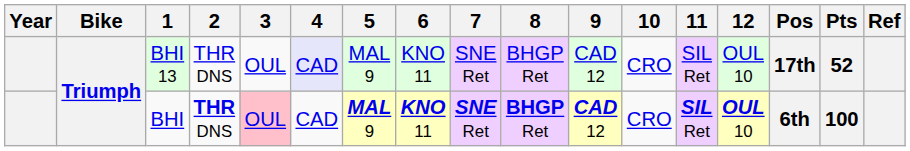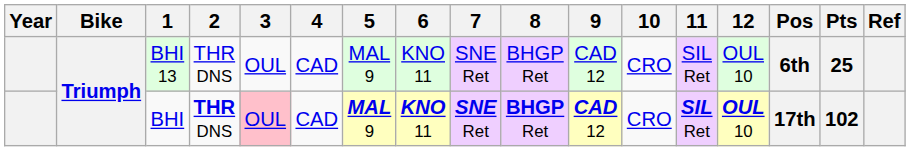 <table class="wikitable" style="text-align:center; font-size:95%">
 <tr>
 <th valign="middle">Year</th>
 <th valign="middle">Bike</th>
 <th>1</th>
 <th>2</th>
 <th>3</th>
 <th>4</th>
 <th>5</th>
 <th>6</th>
 <th>7</th>
 <th>8</th>
 <th>9</th>
 <th>10</th>
 <th>11</th>
 <th>12</th>
 <th>Pos</th>
 <th>Pts</th>
 <th>Ref</th>
 </tr>
 <tr>
 <th></th>
 <th rowspan=2><a href='#'>Triumph</a></th>
 <td style="background:#DFFFDF;"><a href='#'>BHI</a><br><small>13</small></td>
 <td><a href='#'>THR</a><br><small>DNS</small></td>
 <td><a href='#'>OUL</a></td>
-<td style="background: lavender;"><a href='#'>CAD</a></td>
+<td><a href='#'>CAD</a></td>
 <td style="background:#DFFFDF;"><a href='#'>MAL</a><br><small>9</small></td>
 <td style="background:#DFFFDF;"><a href='#'>KNO</a><br><small>11</small></td>
 <td style="background:#EFCFFF;"><a href='#'>SNE</a><br><small>Ret</small></td>
 <td style="background:#EFCFFF;"><a href='#'>BHGP</a><br><small>Ret</small></td>
 <td style="background:#DFFFDF;"><a href='#'>CAD</a><br><small>12</small></td>
 <td><a href='#'>CRO</a></td>
 <td style="background:#EFCFFF;"><a href='#'>SIL</a><br><small>Ret</small></td>
 <td style="background:#DFFFDF;"><a href='#'>OUL</a><br><small>10</small></td>
-<th>17th</th>
-<th>52</th>
+<th>6th</th>
+<th>25</th>
 <th></th>
 </tr>
 <tr>
 <th></th>
 <td><a href='#'>BHI</a></td>
 <td><strong><a href='#'>THR</a></strong><br><small>DNS</small></td>
 <td style="background: pink;"><a href='#'>OUL</a></td>
 <td><a href='#'>CAD</a></td>
 <td style="background:#FFFFBF;"><strong><em><a href='#'>MAL</a></em></strong><br><small>9</small></td>
 <td style="background:#FFFFBF;"><strong><em><a href='#'>KNO</a></em></strong><br><small>11</small></td>
 <td style="background:#EFCFFF;"><strong><em><a href='#'>SNE</a></em></strong><br><small>Ret</small></td>
 <td style="background:#EFCFFF;"><strong><a href='#'>BHGP</a></strong><br><small>Ret</small></td>
 <td style="background:#FFFFBF;"><strong><em><a href='#'>CAD</a></em></strong><br><small>12</small></td>
 <td><a href='#'>CRO</a></td>
 <td style="background:#EFCFFF;"><strong><em><a href='#'>SIL</a></em></strong><br><small>Ret</small></td>
 <td style="background:#FFFFBF;"><strong><em><a href='#'>OUL</a></em></strong><br><small>10</small></td>
-<th>6th</th>
-<th>100</th>
+<th>17th</th>
+<th>102</th>
 <th></th>
 </tr>
 </table>
